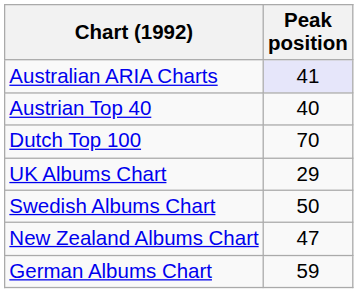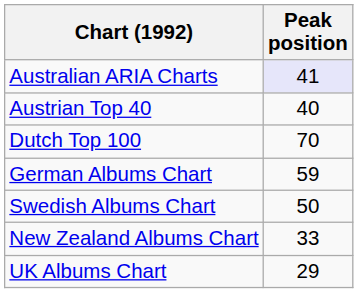 <table class="wikitable sortable">
 <tr>
 <th>Chart (1992)</th>
 <th>Peak<br> position</th>
 </tr>
 <tr>
 <td><a href='#'>Australian ARIA Charts</a></td>
 <td style="background: lavender; text-align:center;">41</td>
 </tr>
 <tr>
 <td><a href='#'>Austrian Top 40</a></td>
 <td style="text-align:center;">40</td>
 </tr>
 <tr>
 <td><a href='#'>Dutch Top 100</a></td>
 <td style="text-align:center;">70</td>
 </tr>
 <tr>
-<td><a href='#'>UK Albums Chart</a></td>
-<td style="text-align:center;">29</td>
+<td><a href='#'>German Albums Chart</a></td>
+<td style="text-align:center;">59</td>
 </tr>
 <tr>
 <td><a href='#'>Swedish Albums Chart</a></td>
 <td style="text-align:center;">50</td>
 </tr>
 <tr>
 <td><a href='#'>New Zealand Albums Chart</a></td>
-<td style="text-align:center;">47</td>
+<td style="text-align:center;">33</td>
 </tr>
 <tr>
-<td><a href='#'>German Albums Chart</a></td>
-<td style="text-align:center;">59</td>
+<td><a href='#'>UK Albums Chart</a></td>
+<td style="text-align:center;">29</td>
 </tr>
 </table>
